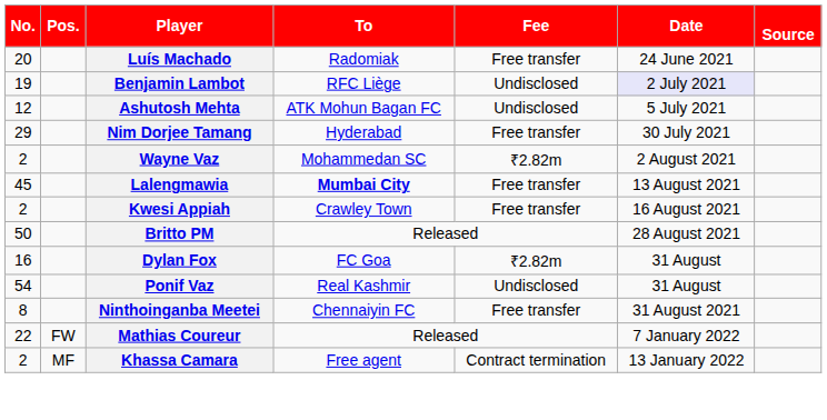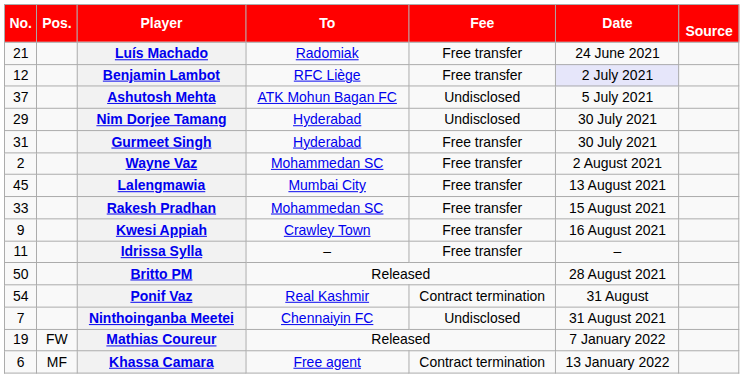 <table class="wikitable" style="text-align:center; font-size:90%; width:60%">
 <tr>
 <th style="background:#FF0000; color:white; text-align:center;">No.</th>
 <th style="background:#FF0000; color:white; text-align:center;">Pos.</th>
 <th style="background:#FF0000; color:white; text-align:center;">Player</th>
 <th style="background:#FF0000; color:white; text-align:center;">To</th>
 <th style="background:#FF0000; color:white; text-align:center;">Fee</th>
 <th style="background:#FF0000; color:white; text-align:center;">Date</th>
 <th style="background:#FF0000; color:white; text-align:center;"><br>Source</th>
 </tr>
 <tr>
-<td>20</td>
+<td>21</td>
 <td></td>
 <th scope="row"> <a href='#'>Luís Machado</a></th>
 <td> <a href='#'>Radomiak</a></td>
 <td>Free transfer</td>
 <td>24 June 2021</td>
 <td></td>
 </tr>
 <tr>
-<td>19</td>
+<td>12</td>
 <td></td>
 <th scope="row"> <a href='#'>Benjamin Lambot</a></th>
 <td> <a href='#'>RFC Liège</a></td>
-<td>Undisclosed</td>
+<td>Free transfer</td>
 <td style="background: lavender;">2 July 2021</td>
 <td></td>
 </tr>
 <tr>
-<td>12</td>
+<td>37</td>
 <td></td>
 <th scope="row"> <a href='#'>Ashutosh Mehta</a></th>
 <td><a href='#'>ATK Mohun Bagan FC</a></td>
 <td>Undisclosed</td>
 <td>5 July 2021</td>
 <td></td>
 </tr>
 <tr>
 <td>29</td>
 <td></td>
 <th scope="row"> <a href='#'>Nim Dorjee Tamang</a></th>
 <td><a href='#'>Hyderabad</a></td>
+<td>Undisclosed</td>
+<td>30 July 2021</td>
+<td></td>
+</tr>
+<tr>
+<td>31</td>
+<td></td>
+<th scope="row"> <a href='#'>Gurmeet Singh</a></th>
+<td><a href='#'>Hyderabad</a></td>
 <td>Free transfer</td>
 <td>30 July 2021</td>
 <td></td>
 </tr>
 <tr>
 <td>2</td>
 <td></td>
 <th scope="row"> <a href='#'>Wayne Vaz</a></th>
 <td><a href='#'>Mohammedan SC</a></td>
-<td>₹2.82m</td>
+<td>Free transfer</td>
 <td>2 August 2021</td>
 <td></td>
 </tr>
 <tr>
 <td>45</td>
 <td></td>
 <th scope="row"> <a href='#'>Lalengmawia</a></th>
-<td><strong><a href='#'>Mumbai City</a></strong></td>
+<td><a href='#'>Mumbai City</a></td>
 <td>Free transfer</td>
 <td>13 August 2021</td>
 <td></td>
 </tr>
 <tr>
-<td>2</td>
+<td>33</td>
+<td></td>
+<th scope="row"> <a href='#'>Rakesh Pradhan</a></th>
+<td><a href='#'>Mohammedan SC</a></td>
+<td>Free transfer</td>
+<td>15 August 2021</td>
+<td></td>
+</tr>
+<tr>
+<td>9</td>
 <td></td>
 <th scope="row"> <a href='#'>Kwesi Appiah</a></th>
 <td> <a href='#'>Crawley Town</a></td>
 <td>Free transfer</td>
 <td>16 August 2021</td>
+<td></td>
+</tr>
+<tr>
+<td>11</td>
+<td></td>
+<th scope="row"> <a href='#'>Idrissa Sylla</a></th>
+<td>–</td>
+<td>Free transfer</td>
+<td>–</td>
 <td></td>
 </tr>
 <tr>
 <td>50</td>
 <td></td>
 <th scope="row"> <a href='#'>Britto PM</a></th>
 <td colspan="2">Released</td>
 <td>28 August 2021</td>
 <td></td>
 </tr>
 <tr>
-<td>16</td>
+<td>54</td>
 <td></td>
-<th scope="row"> <a href='#'>Dylan Fox</a></th>
-<td><a href='#'>FC Goa</a></td>
-<td>₹2.82m</td>
+<th scope="row"> <a href='#'>Ponif Vaz</a></th>
+<td><a href='#'>Real Kashmir</a></td>
+<td>Contract termination</td>
 <td>31 August</td>
 <td></td>
 </tr>
 <tr>
-<td>54</td>
-<td></td>
-<th scope="row"> <a href='#'>Ponif Vaz</a></th>
-<td><a href='#'>Real Kashmir</a></td>
-<td>Undisclosed</td>
-<td>31 August</td>
-<td></td>
-</tr>
-<tr>
-<td>8</td>
+<td>7</td>
 <td></td>
 <th scope="row"> <a href='#'>Ninthoinganba Meetei</a></th>
 <td><a href='#'>Chennaiyin FC</a></td>
-<td>Free transfer</td>
+<td>Undisclosed</td>
 <td>31 August 2021</td>
 <td></td>
 </tr>
 <tr>
-<td>22</td>
+<td>19</td>
 <td>FW</td>
 <th> <a href='#'>Mathias Coureur</a></th>
 <td colspan="2">Released</td>
 <td>7 January 2022</td>
 <td></td>
 </tr>
 <tr>
-<td>2</td>
+<td>6</td>
 <td>MF</td>
 <th> <a href='#'>Khassa Camara</a></th>
 <td><a href='#'>Free agent</a></td>
 <td>Contract termination</td>
 <td>13 January 2022</td>
 <td></td>
 </tr>
 </table>
